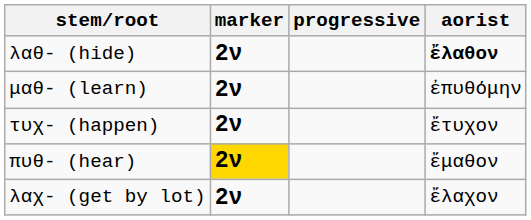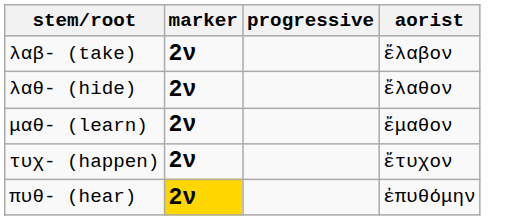 <table class="wikitable">
 <tr>
 <th>stem/root</th>
 <th>marker</th>
 <th>progressive</th>
 <th>aorist</th>
 </tr>
 <tr>
+<td>λαβ-  (take)</td>
+<td><strong><big>2ν</big></strong></td>
+<td></td>
+<td>ἔλαβον</td>
+</tr>
+<tr>
 <td>λαθ-  (hide)</td>
 <td><strong><big>2ν</big></strong></td>
 <td></td>
-<td><strong>ἔλαθον</strong></td>
+<td>ἔλαθον</td>
 </tr>
 <tr>
 <td>μαθ-  (learn)</td>
 <td><strong><big>2ν</big></strong></td>
 <td></td>
-<td>ἐπυθόμην</td>
+<td>ἔμαθον</td>
 </tr>
 <tr>
 <td>τυχ-  (happen)</td>
 <td><strong><big>2ν</big></strong></td>
 <td></td>
 <td>ἔτυχον</td>
 </tr>
 <tr>
 <td>πυθ-  (hear)</td>
 <td style="background: gold;"><strong><big>2ν</big></strong></td>
 <td></td>
-<td>ἔμαθον</td>
-</tr>
-<tr>
-<td>λαχ-  (get by lot)</td>
-<td><strong><big>2ν</big></strong></td>
-<td></td>
-<td>ἔλαχον</td>
+<td>ἐπυθόμην</td>
 </tr>
 </table>
